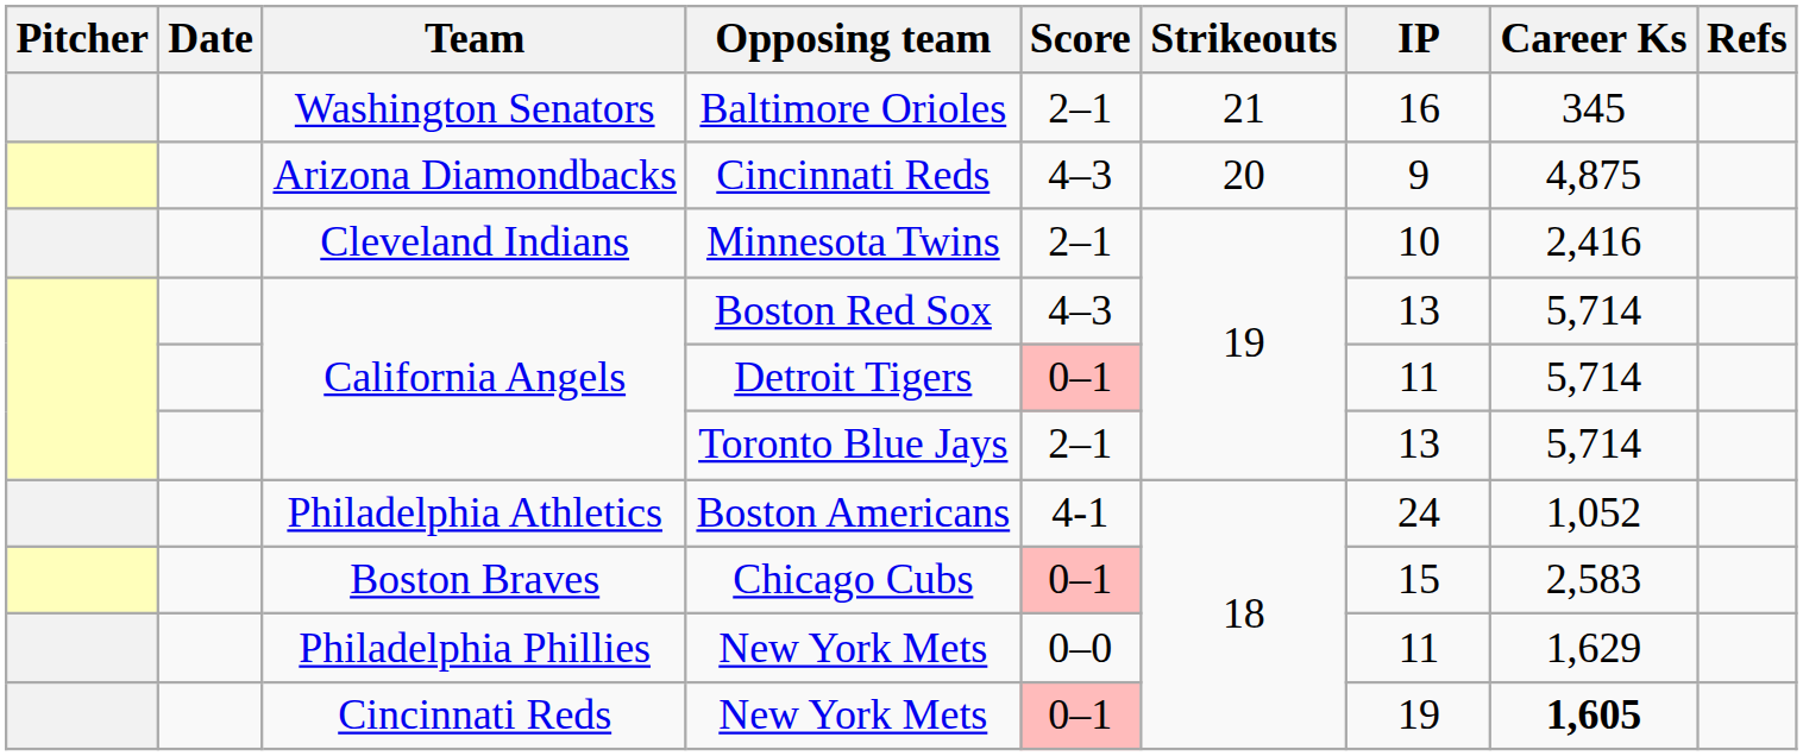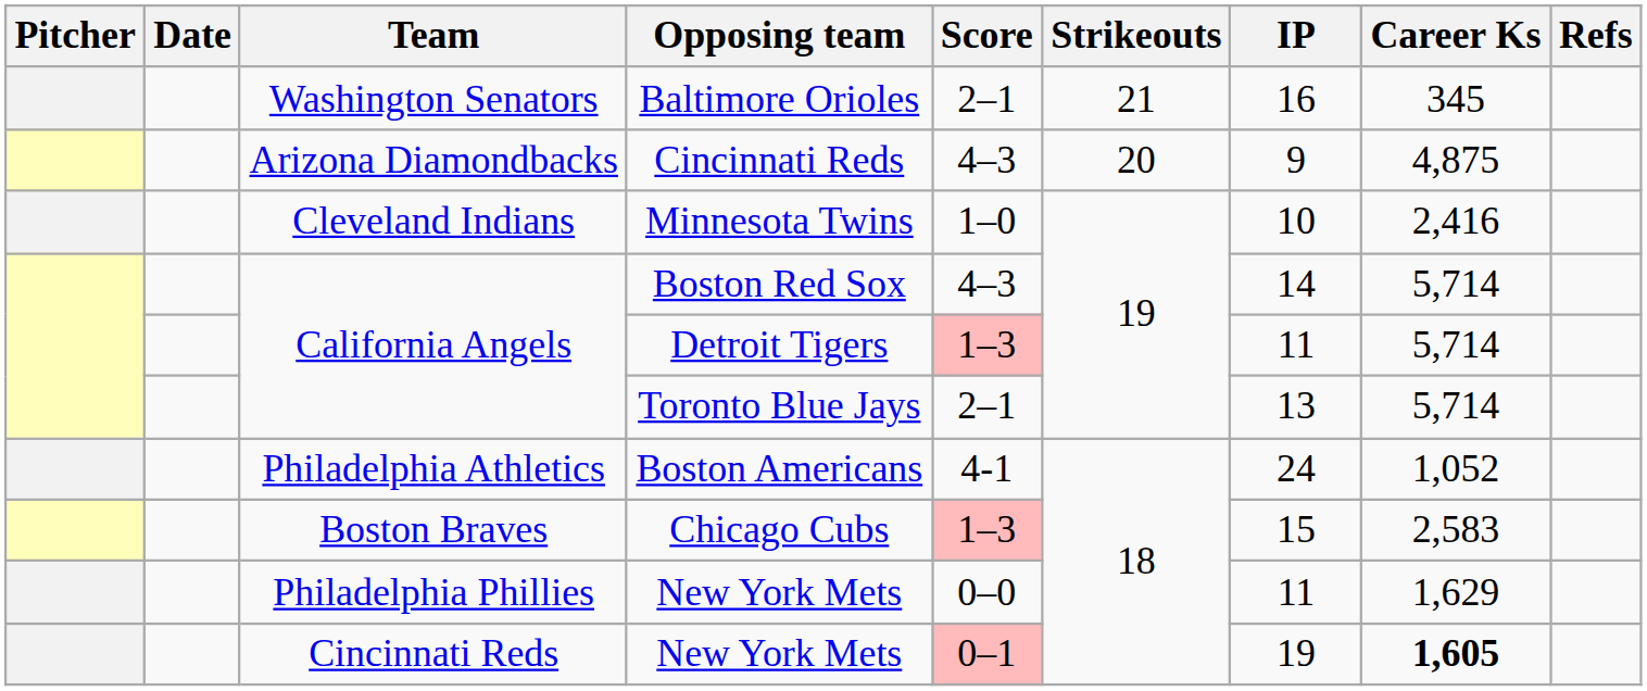 <table class="wikitable sortable plainrowheaders" style="text-align:center;">
 <tr>
 <th scope="col">Pitcher</th>
 <th scope="col">Date</th>
 <th scope="col">Team</th>
 <th scope="col">Opposing team</th>
 <th scope="col">Score</th>
 <th scope="col">Strikeouts</th>
 <th scope="col" width="8%">IP</th>
 <th scope="col">Career Ks</th>
 <th scope="col" class="unsortable">Refs</th>
 </tr>
 <tr>
 <th scope="row" style="text-align:center"></th>
 <td></td>
 <td><a href='#'>Washington Senators</a></td>
 <td><a href='#'>Baltimore Orioles</a></td>
 <td>2–1</td>
 <td>21</td>
 <td>16</td>
 <td>345</td>
 <td></td>
 </tr>
 <tr>
 <th scope="row" style="text-align:center; background:#ffb;"></th>
 <td></td>
 <td><a href='#'>Arizona Diamondbacks</a></td>
 <td><a href='#'>Cincinnati Reds</a></td>
 <td>4–3</td>
 <td>20</td>
 <td>9</td>
 <td>4,875</td>
 <td></td>
 </tr>
 <tr>
 <th scope="row" style="text-align:center"></th>
 <td></td>
 <td><a href='#'>Cleveland Indians</a></td>
 <td><a href='#'>Minnesota Twins</a></td>
-<td>2–1</td>
+<td>1–0</td>
 <td rowspan="4">19</td>
 <td>10</td>
 <td>2,416</td>
 <td></td>
 </tr>
 <tr>
 <th rowspan="3" scope="row" style="text-align:center; background:#ffb;"></th>
 <td></td>
 <td rowspan="3"><a href='#'>California Angels</a></td>
 <td><a href='#'>Boston Red Sox</a></td>
 <td>4–3</td>
-<td>13</td>
+<td>14</td>
 <td>5,714</td>
 <td></td>
 </tr>
 <tr>
 <td></td>
 <td><a href='#'>Detroit Tigers</a></td>
-<td bgcolor="#ffbbbb">0–1</td>
+<td bgcolor="#ffbbbb">1–3</td>
 <td>11</td>
 <td>5,714</td>
 <td></td>
 </tr>
 <tr>
 <td></td>
 <td><a href='#'>Toronto Blue Jays</a></td>
 <td>2–1</td>
 <td>13</td>
 <td>5,714</td>
 <td></td>
 </tr>
 <tr>
 <th scope="row" style="text-align:center"></th>
 <td></td>
 <td><a href='#'>Philadelphia Athletics</a></td>
 <td><a href='#'>Boston Americans</a></td>
 <td>4-1</td>
 <td rowspan="4">18</td>
 <td>24</td>
 <td>1,052</td>
 <td></td>
 </tr>
 <tr>
 <th scope="row" style="text-align:center; background:#ffb;"></th>
 <td></td>
 <td><a href='#'>Boston Braves</a></td>
 <td><a href='#'>Chicago Cubs</a></td>
-<td bgcolor="#ffbbbb">0–1</td>
+<td bgcolor="#ffbbbb">1–3</td>
 <td>15</td>
 <td>2,583</td>
 <td></td>
 </tr>
 <tr>
 <th scope="row" style="text-align:center"></th>
 <td></td>
 <td><a href='#'>Philadelphia Phillies</a></td>
 <td><a href='#'>New York Mets</a></td>
 <td>0–0</td>
 <td>11</td>
 <td>1,629</td>
 <td></td>
 </tr>
 <tr>
 <th scope="row" style="text-align:center"></th>
 <td></td>
 <td><a href='#'>Cincinnati Reds</a></td>
 <td><a href='#'>New York Mets</a></td>
 <td bgcolor="#ffbbbb">0–1</td>
 <td>19</td>
 <td><strong>1,605</strong></td>
 <td></td>
 </tr>
 </table>
